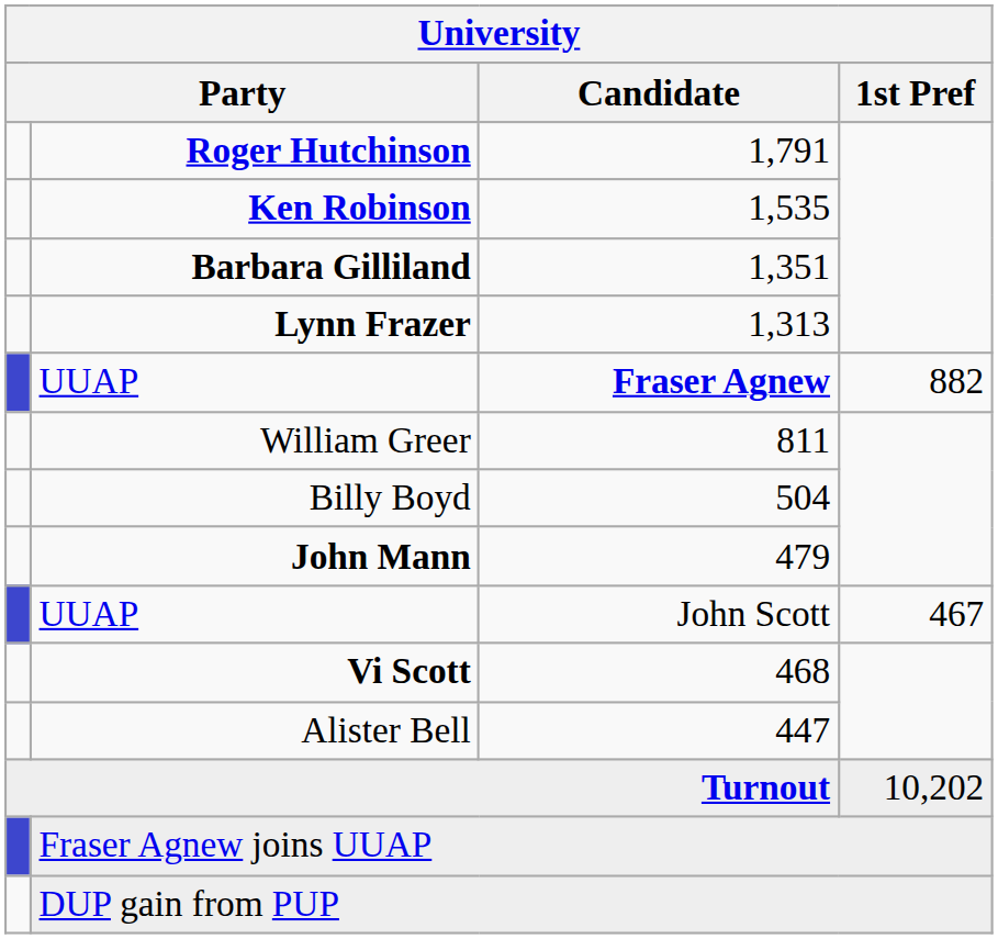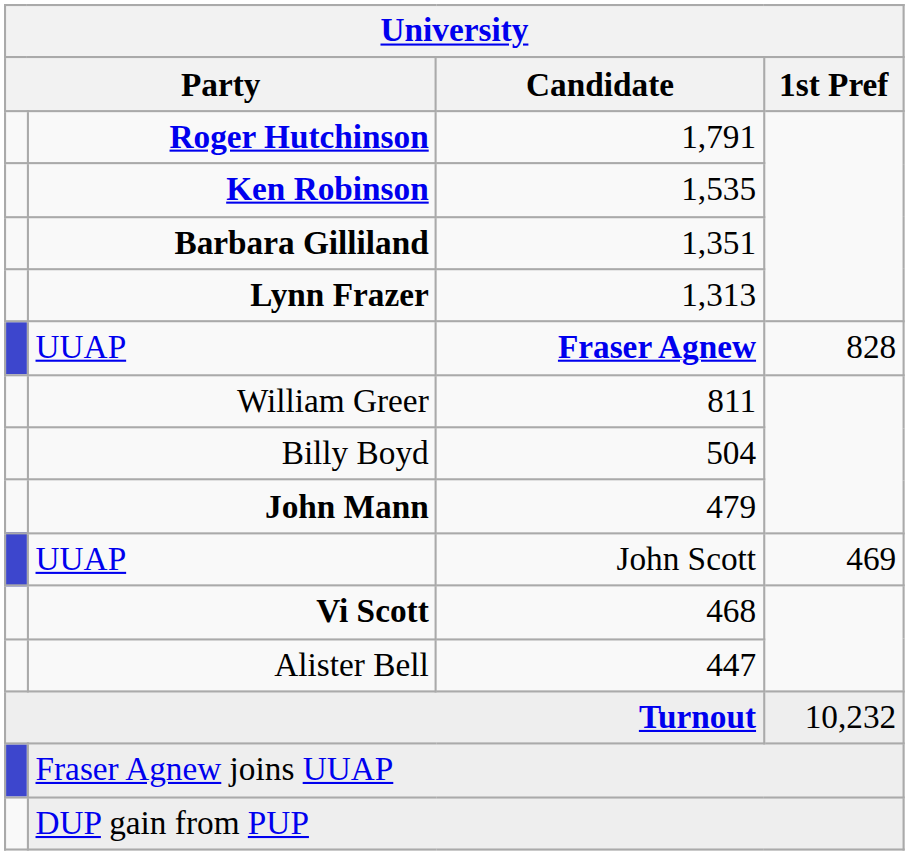 <table class="wikitable">
 <tr>
 <th colspan="4" align="center"><a href='#'>University</a></th>
 </tr>
 <tr>
 <th colspan="2" align="center" width=200>Party</th>
 <th width=150>Candidate</th>
 <th width=60>1st Pref</th>
 </tr>
 <tr>
 <td></td>
 <td align="right"><strong><a href='#'>Roger Hutchinson</a></strong></td>
 <td align="right">1,791</td>
 </tr>
 <tr>
 <td></td>
 <td align="right"><strong><a href='#'>Ken Robinson</a></strong></td>
 <td align="right">1,535</td>
 </tr>
 <tr>
 <td></td>
 <td align="right"><strong>Barbara Gilliland</strong></td>
 <td align="right">1,351</td>
 </tr>
 <tr>
 <td></td>
 <td align="right"><strong>Lynn Frazer</strong></td>
 <td align="right">1,313</td>
 </tr>
 <tr>
 <td style="background-color: #3D46CD"></td>
 <td><a href='#'>UUAP</a></td>
 <td align="right"><strong><a href='#'>Fraser Agnew</a></strong></td>
-<td align="right">882</td>
+<td align="right">828</td>
 </tr>
 <tr>
 <td></td>
 <td align="right">William Greer</td>
 <td align="right">811</td>
 </tr>
 <tr>
 <td></td>
 <td align="right">Billy Boyd</td>
 <td align="right">504</td>
 </tr>
 <tr>
 <td></td>
 <td align="right"><strong>John Mann</strong></td>
 <td align="right">479</td>
 </tr>
 <tr>
 <td style="background-color: #3D46CD"></td>
 <td><a href='#'>UUAP</a></td>
 <td align="right">John Scott</td>
-<td align="right">467</td>
+<td align="right">469</td>
 </tr>
 <tr>
 <td></td>
 <td align="right"><strong>Vi Scott</strong></td>
 <td align="right">468</td>
 </tr>
 <tr>
 <td></td>
 <td align="right">Alister Bell</td>
 <td align="right">447</td>
 </tr>
 <tr bgcolor="EEEEEE">
 <td colspan=3 align="right"><strong><a href='#'>Turnout</a></strong></td>
-<td align="right">10,202</td>
+<td align="right">10,232</td>
 </tr>
 <tr>
 <td bgcolor="3D46CD"></td>
 <td colspan=3 bgcolor="EEEEEE"><a href='#'>Fraser Agnew</a> joins <a href='#'>UUAP</a></td>
 </tr>
 <tr>
 <td bgcolor=></td>
 <td colspan=3 bgcolor="EEEEEE"><a href='#'>DUP</a> gain from <a href='#'>PUP</a></td>
 </tr>
 </table>
